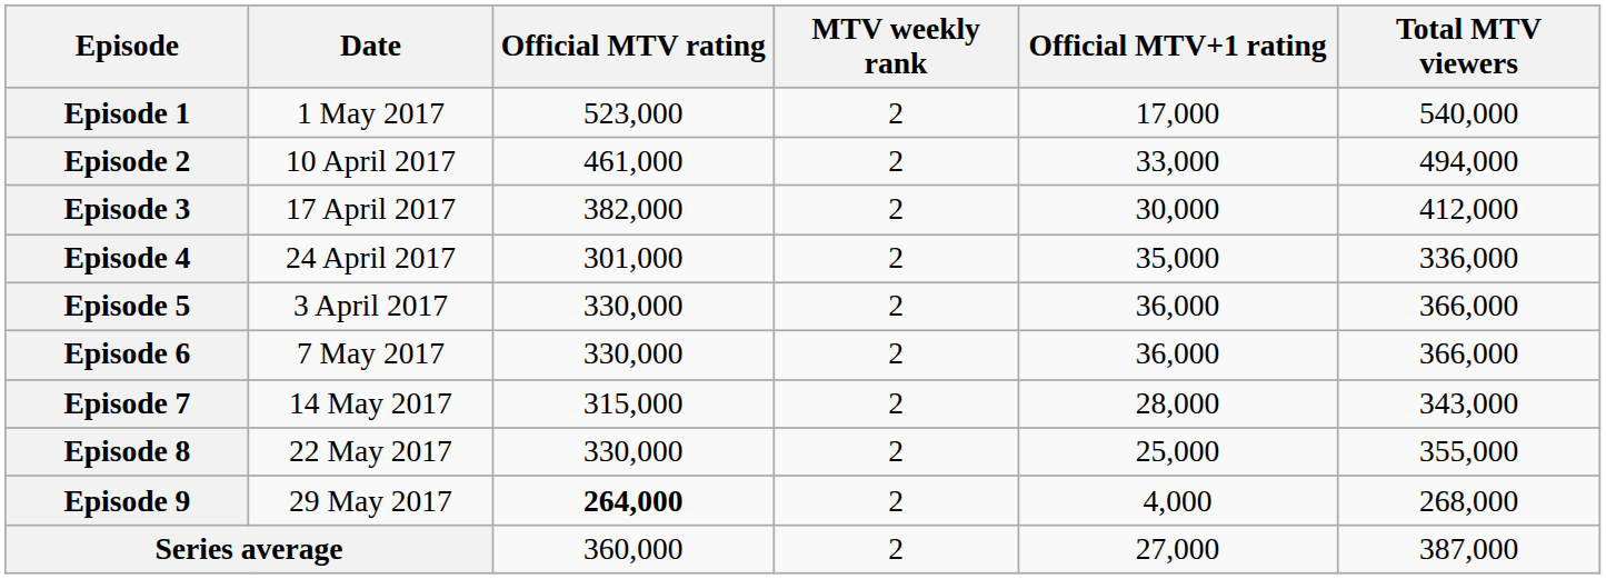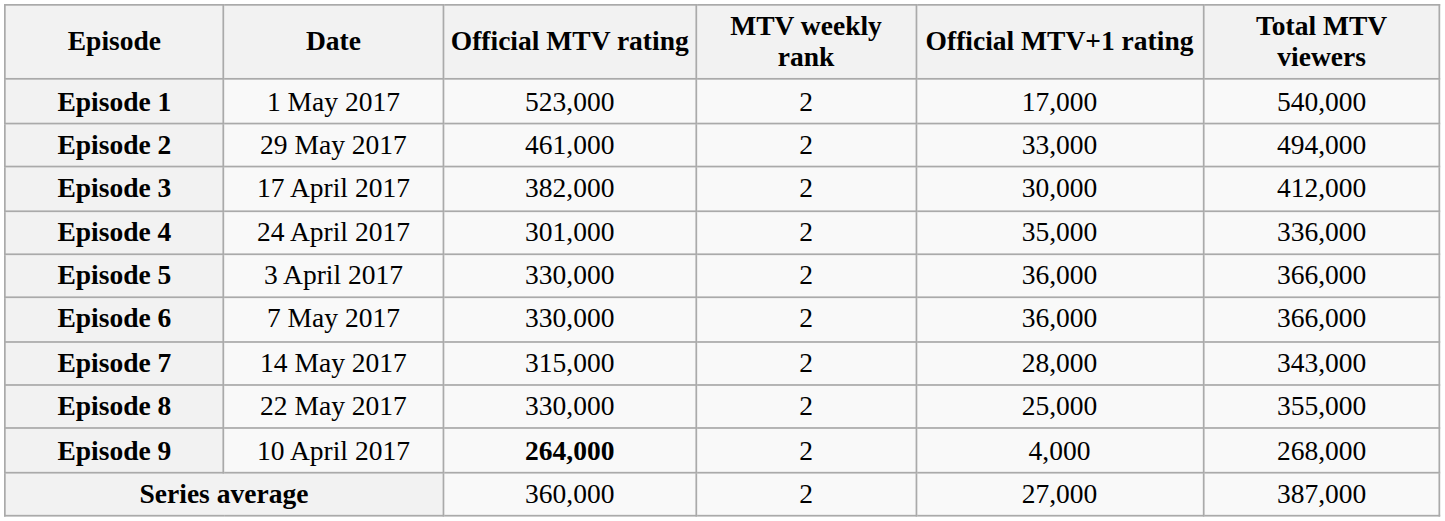 <table class="wikitable sortable" style="text-align:center">
 <tr>
 <th scope="col" style="width:120px;">Episode</th>
 <th scope="col" style="width:120px;">Date</th>
 <th scope="col" style="width:140px;">Official MTV rating</th>
 <th scope="col" style="width:120px;">MTV weekly rank</th>
 <th scope="col" style="width:160px;">Official MTV+1 rating</th>
 <th scope="col" style="width:130px;">Total MTV viewers</th>
 </tr>
 <tr>
 <th scope="row">Episode 1</th>
 <td>1 May 2017</td>
 <td>523,000</td>
 <td>2</td>
 <td>17,000</td>
 <td>540,000</td>
 </tr>
 <tr>
 <th scope="row">Episode 2</th>
-<td>10 April 2017</td>
+<td>29 May 2017</td>
 <td>461,000</td>
 <td>2</td>
 <td>33,000</td>
 <td>494,000</td>
 </tr>
 <tr>
 <th scope="row">Episode 3</th>
 <td>17 April 2017</td>
 <td>382,000</td>
 <td>2</td>
 <td>30,000</td>
 <td>412,000</td>
 </tr>
 <tr>
 <th scope="row">Episode 4</th>
 <td>24 April 2017</td>
 <td>301,000</td>
 <td>2</td>
 <td>35,000</td>
 <td>336,000</td>
 </tr>
 <tr>
 <th scope="row">Episode 5</th>
 <td>3 April 2017</td>
 <td>330,000</td>
 <td>2</td>
 <td>36,000</td>
 <td>366,000</td>
 </tr>
 <tr>
 <th scope="row">Episode 6</th>
 <td>7 May 2017</td>
 <td>330,000</td>
 <td>2</td>
 <td>36,000</td>
 <td>366,000</td>
 </tr>
 <tr>
 <th scope="row">Episode 7</th>
 <td>14 May 2017</td>
 <td>315,000</td>
 <td>2</td>
 <td>28,000</td>
 <td>343,000</td>
 </tr>
 <tr>
 <th scope="row">Episode 8</th>
 <td>22 May 2017</td>
 <td>330,000</td>
 <td>2</td>
 <td>25,000</td>
 <td>355,000</td>
 </tr>
 <tr>
 <th scope="row">Episode 9</th>
-<td>29 May 2017</td>
+<td>10 April 2017</td>
 <td><strong>264,000</strong></td>
 <td>2</td>
 <td>4,000</td>
 <td>268,000</td>
 </tr>
 <tr>
 <th colspan=2 scope="row">Series average</th>
 <td>360,000</td>
 <td>2</td>
 <td>27,000</td>
 <td>387,000</td>
 </tr>
 </table>
